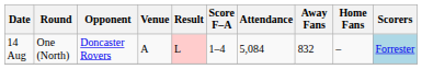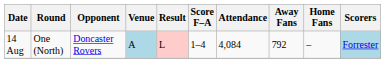 <table class="wikitable">
 <tr>
 <th>Date</th>
 <th>Round</th>
 <th>Opponent</th>
 <th>Venue</th>
 <th>Result</th>
 <th>Score<br>F–A</th>
 <th>Attendance</th>
 <th>Away Fans</th>
 <th>Home Fans</th>
 <th>Scorers</th>
 </tr>
 <tr>
 <td>14 Aug</td>
 <td>One (North)</td>
 <td><a href='#'>Doncaster Rovers</a></td>
-<td>A</td>
+<td style="background: lightblue;">A</td>
 <td bgcolor="#FFCCCC">L</td>
 <td>1–4</td>
-<td>5,084</td>
-<td>832</td>
+<td>4,084</td>
+<td>792</td>
 <td>–</td>
 <td style="background: lightblue;"><a href='#'>Forrester</a></td>
 </tr>
 <tr>
 </tr>
 </table>
